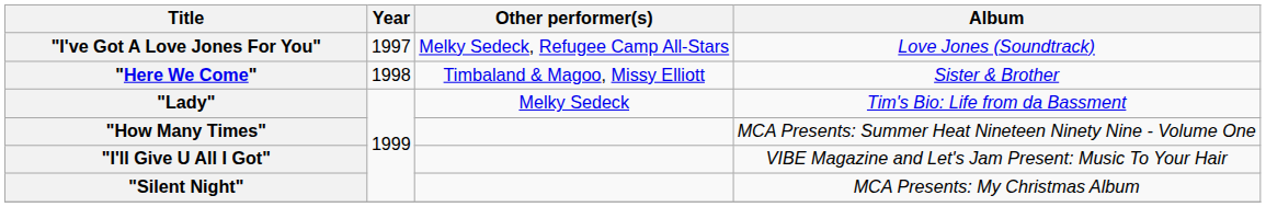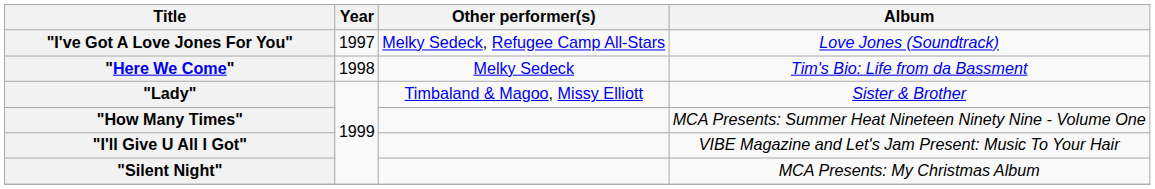 <table class="wikitable plainrowheaders" style="text-align:center;">
 <tr>
 <th scope="col" style="width:20em;">Title</th>
 <th scope="col">Year</th>
 <th scope="col">Other performer(s)</th>
 <th scope="col">Album</th>
 </tr>
 <tr>
 <th scope="row">"I've Got A Love Jones For You"</th>
 <td>1997</td>
 <td><a href='#'>Melky Sedeck</a>, <a href='#'>Refugee Camp All-Stars</a></td>
 <td><em><a href='#'>Love Jones (Soundtrack)</a></em></td>
 </tr>
 <tr>
 <th scope="row">"<a href='#'>Here We Come</a>"</th>
 <td>1998</td>
-<td><a href='#'>Timbaland & Magoo</a>, <a href='#'>Missy Elliott</a></td>
-<td><em><a href='#'>Sister & Brother</a></em></td>
+<td><a href='#'>Melky Sedeck</a></td>
+<td><em><a href='#'>Tim's Bio: Life from da Bassment</a></em></td>
 </tr>
 <tr>
 <th scope="row">"Lady"</th>
 <td rowspan="4">1999</td>
-<td><a href='#'>Melky Sedeck</a></td>
-<td><em><a href='#'>Tim's Bio: Life from da Bassment</a></em></td>
+<td><a href='#'>Timbaland & Magoo</a>, <a href='#'>Missy Elliott</a></td>
+<td><em><a href='#'>Sister & Brother</a></em></td>
 </tr>
 <tr>
 <th scope="row">"How Many Times"</th>
 <td></td>
 <td><em>MCA Presents: Summer Heat Nineteen Ninety Nine - Volume One</em></td>
 </tr>
 <tr>
 <th scope="row">"I'll Give U All I Got"</th>
 <td></td>
 <td><em>VIBE Magazine and Let's Jam Present: Music To Your Hair</em></td>
 </tr>
 <tr>
 <th scope="row">"Silent Night"</th>
 <td></td>
 <td><em>MCA Presents: My Christmas Album</em></td>
 </tr>
 <tr>
 </tr>
 </table>
